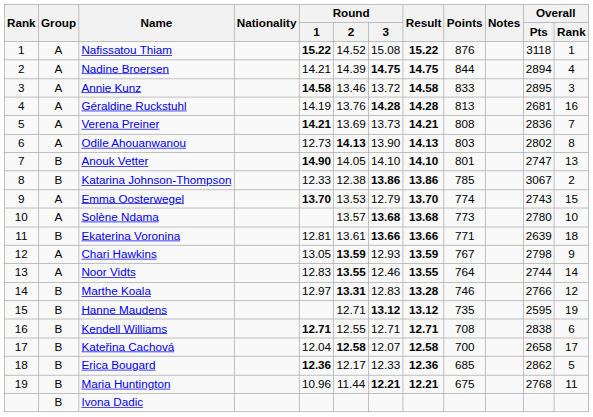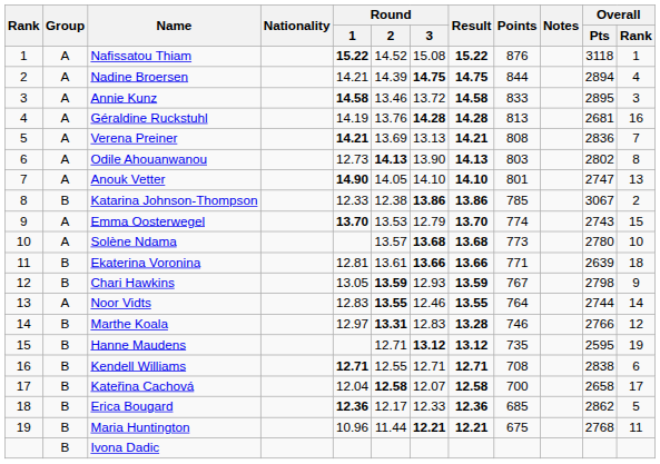 <table class="wikitable sortable" style="text-align:center">
 <tr>
 <th rowspan=2>Rank</th>
 <th rowspan=2>Group</th>
 <th rowspan=2>Name</th>
 <th rowspan=2>Nationality</th>
 <th colspan=3>Round</th>
 <th rowspan=2 data-sort-type="number">Result</th>
 <th rowspan=2>Points</th>
 <th rowspan=2>Notes</th>
 <th colspan=2>Overall</th>
 </tr>
 <tr>
 <th data-sort-type="number">1</th>
 <th data-sort-type="number">2</th>
 <th data-sort-type="number">3</th>
 <th>Pts</th>
 <th>Rank</th>
 </tr>
 <tr>
 <td>1</td>
 <td>A</td>
 <td align=left><a href='#'>Nafissatou Thiam</a></td>
 <td align=left></td>
 <td><strong>15.22</strong></td>
 <td>14.52</td>
 <td>15.08</td>
 <td><strong>15.22</strong></td>
 <td>876</td>
 <td></td>
 <td>3118</td>
 <td>1</td>
 </tr>
 <tr>
 <td>2</td>
 <td>A</td>
 <td align=left><a href='#'>Nadine Broersen</a></td>
 <td align=left></td>
 <td>14.21</td>
 <td>14.39</td>
 <td><strong>14.75</strong></td>
 <td><strong>14.75</strong></td>
 <td>844</td>
 <td></td>
 <td>2894</td>
 <td>4</td>
 </tr>
 <tr>
 <td>3</td>
 <td>A</td>
 <td align=left><a href='#'>Annie Kunz</a></td>
 <td align=left></td>
 <td><strong>14.58</strong></td>
 <td>13.46</td>
 <td>13.72</td>
 <td><strong>14.58</strong></td>
 <td>833</td>
 <td></td>
 <td>2895</td>
 <td>3</td>
 </tr>
 <tr>
 <td>4</td>
 <td>A</td>
 <td align=left><a href='#'>Géraldine Ruckstuhl</a></td>
 <td align=left></td>
 <td>14.19</td>
 <td>13.76</td>
 <td><strong>14.28</strong></td>
 <td><strong>14.28</strong></td>
 <td>813</td>
 <td></td>
 <td>2681</td>
 <td>16</td>
 </tr>
 <tr>
 <td>5</td>
 <td>A</td>
 <td align=left><a href='#'>Verena Preiner</a></td>
 <td align=left></td>
 <td><strong>14.21</strong></td>
 <td>13.69</td>
-<td>13.73</td>
+<td>13.13</td>
 <td><strong>14.21</strong></td>
 <td>808</td>
 <td></td>
 <td>2836</td>
 <td>7</td>
 </tr>
 <tr>
 <td>6</td>
 <td>A</td>
 <td align=left><a href='#'>Odile Ahouanwanou</a></td>
 <td align=left></td>
 <td>12.73</td>
 <td><strong>14.13</strong></td>
 <td>13.90</td>
 <td><strong>14.13</strong></td>
 <td>803</td>
 <td></td>
 <td>2802</td>
 <td>8</td>
 </tr>
 <tr>
 <td>7</td>
-<td>B</td>
+<td>A</td>
 <td align=left><a href='#'>Anouk Vetter</a></td>
 <td align=left></td>
 <td><strong>14.90</strong></td>
 <td>14.05</td>
 <td>14.10</td>
 <td><strong>14.10</strong></td>
 <td>801</td>
 <td></td>
 <td>2747</td>
 <td>13</td>
 </tr>
 <tr>
 <td>8</td>
 <td>B</td>
 <td align=left><a href='#'>Katarina Johnson-Thompson</a></td>
 <td align=left></td>
 <td>12.33</td>
 <td>12.38</td>
 <td><strong>13.86</strong></td>
 <td><strong>13.86</strong></td>
 <td>785</td>
 <td></td>
 <td>3067</td>
 <td>2</td>
 </tr>
 <tr>
 <td>9</td>
 <td>A</td>
 <td align=left><a href='#'>Emma Oosterwegel</a></td>
 <td align=left></td>
 <td><strong>13.70</strong></td>
 <td>13.53</td>
 <td>12.79</td>
 <td><strong>13.70</strong></td>
 <td>774</td>
 <td></td>
 <td>2743</td>
 <td>15</td>
 </tr>
 <tr>
 <td>10</td>
 <td>A</td>
 <td align=left><a href='#'>Solène Ndama</a></td>
 <td align=left></td>
 <td></td>
 <td>13.57</td>
 <td><strong>13.68</strong></td>
 <td><strong>13.68</strong></td>
 <td>773</td>
 <td></td>
 <td>2780</td>
 <td>10</td>
 </tr>
 <tr>
 <td>11</td>
 <td>B</td>
 <td align=left><a href='#'>Ekaterina Voronina</a></td>
 <td align=left></td>
 <td>12.81</td>
 <td>13.61</td>
 <td><strong>13.66</strong></td>
 <td><strong>13.66</strong></td>
 <td>771</td>
 <td></td>
 <td>2639</td>
 <td>18</td>
 </tr>
 <tr>
 <td>12</td>
-<td>A</td>
+<td>B</td>
 <td align=left><a href='#'>Chari Hawkins</a></td>
 <td align=left></td>
 <td>13.05</td>
 <td><strong>13.59</strong></td>
 <td>12.93</td>
 <td><strong>13.59</strong></td>
 <td>767</td>
 <td></td>
 <td>2798</td>
 <td>9</td>
 </tr>
 <tr>
 <td>13</td>
 <td>A</td>
 <td align=left><a href='#'>Noor Vidts</a></td>
 <td align=left></td>
 <td>12.83</td>
 <td><strong>13.55</strong></td>
 <td>12.46</td>
 <td><strong>13.55</strong></td>
 <td>764</td>
 <td></td>
 <td>2744</td>
 <td>14</td>
 </tr>
 <tr>
 <td>14</td>
 <td>B</td>
 <td align=left><a href='#'>Marthe Koala</a></td>
 <td align=left></td>
 <td>12.97</td>
 <td><strong>13.31</strong></td>
 <td>12.83</td>
 <td><strong>13.28</strong></td>
 <td>746</td>
 <td></td>
 <td>2766</td>
 <td>12</td>
 </tr>
 <tr>
 <td>15</td>
 <td>B</td>
 <td align=left><a href='#'>Hanne Maudens</a></td>
 <td align=left></td>
 <td></td>
 <td>12.71</td>
 <td><strong>13.12</strong></td>
 <td><strong>13.12</strong></td>
 <td>735</td>
 <td></td>
 <td>2595</td>
 <td>19</td>
 </tr>
 <tr>
 <td>16</td>
 <td>B</td>
 <td align=left><a href='#'>Kendell Williams</a></td>
 <td align=left></td>
 <td><strong>12.71</strong></td>
 <td>12.55</td>
 <td>12.71</td>
 <td><strong>12.71</strong></td>
 <td>708</td>
 <td></td>
 <td>2838</td>
 <td>6</td>
 </tr>
 <tr>
 <td>17</td>
 <td>B</td>
 <td align=left><a href='#'>Kateřina Cachová</a></td>
 <td align=left></td>
 <td>12.04</td>
 <td><strong>12.58</strong></td>
 <td>12.07</td>
 <td><strong>12.58</strong></td>
 <td>700</td>
 <td></td>
 <td>2658</td>
 <td>17</td>
 </tr>
 <tr>
 <td>18</td>
 <td>B</td>
 <td align=left><a href='#'>Erica Bougard</a></td>
 <td align=left></td>
 <td><strong>12.36</strong></td>
 <td>12.17</td>
 <td>12.33</td>
 <td><strong>12.36</strong></td>
 <td>685</td>
 <td></td>
 <td>2862</td>
 <td>5</td>
 </tr>
 <tr>
 <td>19</td>
 <td>B</td>
 <td align=left><a href='#'>Maria Huntington</a></td>
 <td align=left></td>
 <td>10.96</td>
 <td>11.44</td>
 <td><strong>12.21</strong></td>
 <td><strong>12.21</strong></td>
 <td>675</td>
 <td></td>
 <td>2768</td>
 <td>11</td>
 </tr>
 <tr>
 <td></td>
 <td>B</td>
 <td align=left><a href='#'>Ivona Dadic</a></td>
 <td align=left></td>
 <td></td>
 <td></td>
 <td></td>
 <td></td>
 <td></td>
 <td></td>
 <td></td>
 <td></td>
 </tr>
 </table>
